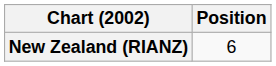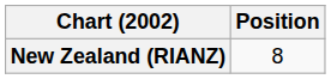 <table class="wikitable plainrowheaders" style="text-align:center">
 <tr>
 <th>Chart (2002)</th>
 <th>Position</th>
 </tr>
 <tr>
 <th scope="row">New Zealand (RIANZ)</th>
-<td>6</td>
+<td>8</td>
 </tr>
 </table>
